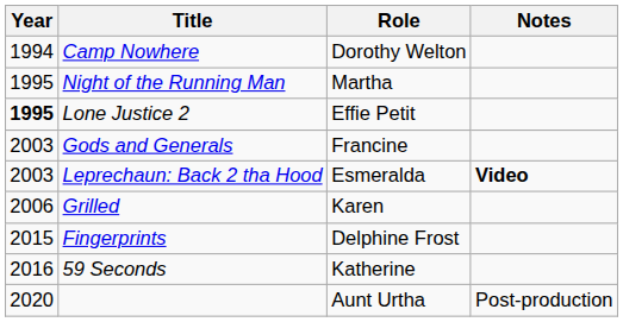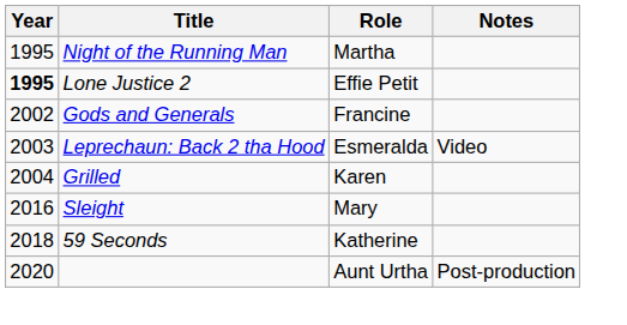 <table class="wikitable sortable">
 <tr>
 <th>Year</th>
 <th>Title</th>
 <th>Role</th>
 <th class="unsortable">Notes</th>
-</tr>
-<tr>
-<td>1994</td>
-<td><em><a href='#'>Camp Nowhere</a></em></td>
-<td>Dorothy Welton</td>
-<td></td>
 </tr>
 <tr>
 <td>1995</td>
 <td><em><a href='#'>Night of the Running Man</a></em></td>
 <td>Martha</td>
 <td></td>
 </tr>
 <tr>
 <td><strong>1995</strong></td>
 <td><em>Lone Justice 2</em></td>
 <td>Effie Petit</td>
 <td></td>
 </tr>
 <tr>
-<td>2003</td>
+<td>2002</td>
 <td><em><a href='#'>Gods and Generals</a></em></td>
 <td>Francine</td>
 <td></td>
 </tr>
 <tr>
 <td>2003</td>
 <td><em><a href='#'>Leprechaun: Back 2 tha Hood</a></em></td>
 <td>Esmeralda</td>
-<td><strong>Video</strong></td>
+<td>Video</td>
 </tr>
 <tr>
-<td>2006</td>
+<td>2004</td>
 <td><em><a href='#'>Grilled</a></em></td>
 <td>Karen</td>
 <td></td>
 </tr>
 <tr>
-<td>2015</td>
-<td><em><a href='#'>Fingerprints</a></em></td>
-<td>Delphine Frost</td>
+<td>2016</td>
+<td><em><a href='#'>Sleight</a></em></td>
+<td>Mary</td>
 <td></td>
 </tr>
 <tr>
-<td>2016</td>
+<td>2018</td>
 <td><em>59 Seconds</em></td>
 <td>Katherine</td>
 <td></td>
 </tr>
 <tr>
 <td>2020</td>
 <td><em></em></td>
 <td>Aunt Urtha</td>
 <td>Post-production</td>
 </tr>
 </table>
